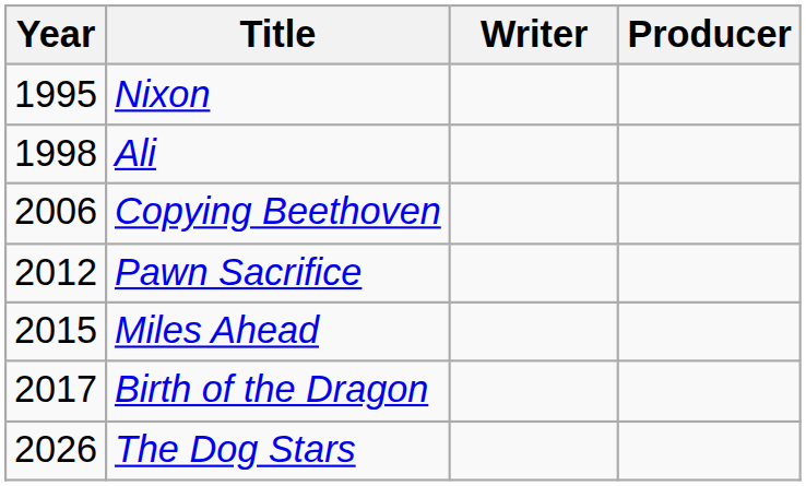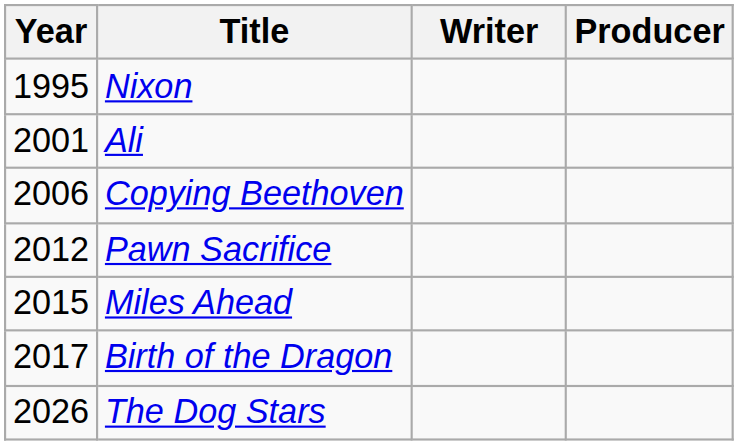 <table class="wikitable">
 <tr>
 <th>Year</th>
 <th>Title</th>
 <th width=65>Writer</th>
 <th width=65>Producer</th>
 </tr>
 <tr>
 <td>1995</td>
 <td><em><a href='#'>Nixon</a></em></td>
 <td></td>
 <td></td>
 </tr>
 <tr>
-<td>1998</td>
+<td>2001</td>
 <td><em><a href='#'>Ali</a></em></td>
 <td></td>
 <td></td>
 </tr>
 <tr>
 <td>2006</td>
 <td><em><a href='#'>Copying Beethoven</a></em></td>
 <td></td>
 <td></td>
 </tr>
 <tr>
 <td>2012</td>
 <td><em><a href='#'>Pawn Sacrifice</a></em></td>
 <td></td>
 <td></td>
 </tr>
 <tr>
 <td>2015</td>
 <td><em><a href='#'>Miles Ahead</a></em></td>
 <td></td>
 <td></td>
 </tr>
 <tr>
 <td>2017</td>
 <td><em><a href='#'>Birth of the Dragon</a></em></td>
 <td></td>
 <td></td>
 </tr>
 <tr>
 <td>2026</td>
 <td><em><a href='#'>The Dog Stars</a></em></td>
 <td></td>
 <td></td>
 </tr>
 </table>
